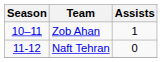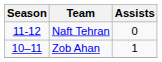 <table class="wikitable" style="text-align: center;">
 <tr>
 <th>Season</th>
 <th>Team</th>
 <th>Assists</th>
 </tr>
 <tr>
+<td><a href='#'>11-12</a></td>
+<td align="left"><a href='#'>Naft Tehran</a></td>
+<td>0</td>
+</tr>
+<tr>
 <td><a href='#'>10–11</a></td>
 <td align="left"><a href='#'>Zob Ahan</a></td>
 <td>1</td>
 </tr>
 <tr>
-<td><a href='#'>11-12</a></td>
-<td align="left"><a href='#'>Naft Tehran</a></td>
-<td>0</td>
-</tr>
-<tr>
 </tr>
 </table>
